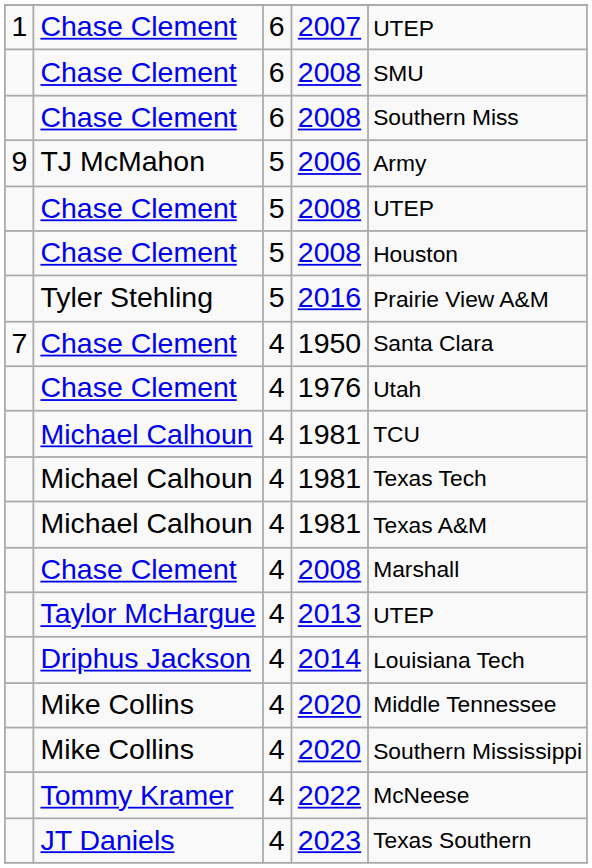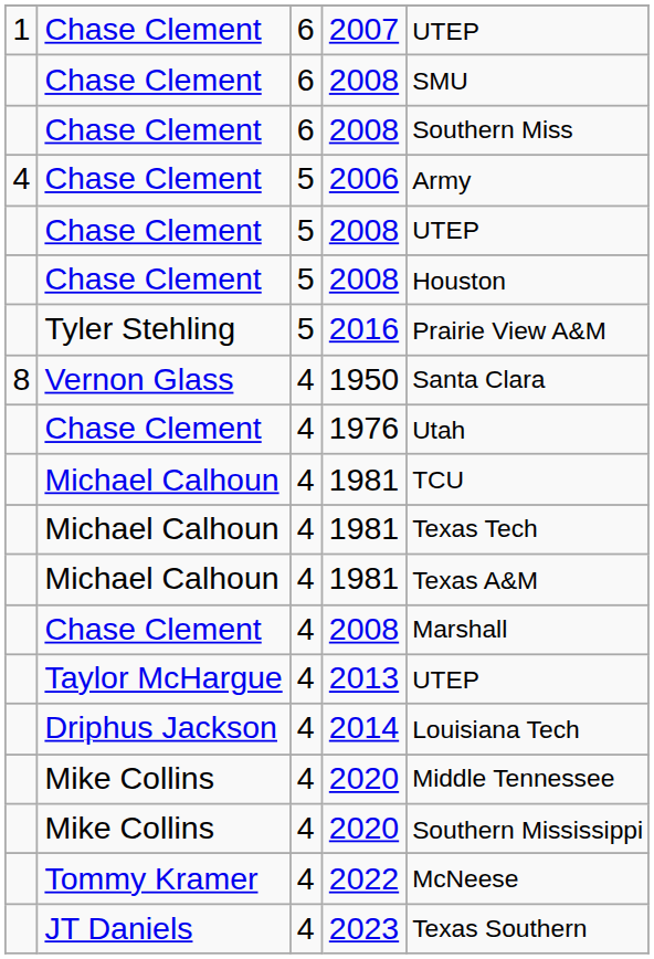 <table class="wikitable">
 <tr>
 </tr>
 <tr>
 <td>1</td>
 <td><a href='#'>Chase Clement</a></td>
 <td>6</td>
 <td><a href='#'>2007</a></td>
 <td style="font-size:80%;">UTEP</td>
 </tr>
 <tr>
 <td></td>
 <td><a href='#'>Chase Clement</a></td>
 <td>6</td>
 <td><a href='#'>2008</a></td>
 <td style="font-size:80%;">SMU</td>
 </tr>
 <tr>
 <td></td>
 <td><a href='#'>Chase Clement</a></td>
 <td>6</td>
 <td><a href='#'>2008</a></td>
 <td style="font-size:80%;">Southern Miss</td>
 </tr>
 <tr>
-<td>9</td>
-<td>TJ McMahon</td>
+<td>4</td>
+<td><a href='#'>Chase Clement</a></td>
 <td>5</td>
 <td><a href='#'>2006</a></td>
 <td style="font-size:80%;">Army</td>
 </tr>
 <tr>
 <td></td>
 <td><a href='#'>Chase Clement</a></td>
 <td>5</td>
 <td><a href='#'>2008</a></td>
 <td style="font-size:80%;">UTEP</td>
 </tr>
 <tr>
 <td></td>
 <td><a href='#'>Chase Clement</a></td>
 <td>5</td>
 <td><a href='#'>2008</a></td>
 <td style="font-size:80%;">Houston</td>
 </tr>
 <tr>
 <td></td>
 <td>Tyler Stehling</td>
 <td>5</td>
 <td><a href='#'>2016</a></td>
 <td style="font-size:80%;">Prairie View A&M</td>
 </tr>
 <tr>
-<td>7</td>
-<td><a href='#'>Chase Clement</a></td>
+<td>8</td>
+<td><a href='#'>Vernon Glass</a></td>
 <td>4</td>
 <td>1950</td>
 <td style="font-size:80%;">Santa Clara</td>
 </tr>
 <tr>
 <td></td>
 <td><a href='#'>Chase Clement</a></td>
 <td>4</td>
 <td>1976</td>
 <td style="font-size:80%;">Utah</td>
 </tr>
 <tr>
 <td></td>
 <td><a href='#'>Michael Calhoun</a></td>
 <td>4</td>
 <td>1981</td>
 <td style="font-size:80%;">TCU</td>
 </tr>
 <tr>
 <td></td>
 <td>Michael Calhoun</td>
 <td>4</td>
 <td>1981</td>
 <td style="font-size:80%;">Texas Tech</td>
 </tr>
 <tr>
 <td></td>
 <td>Michael Calhoun</td>
 <td>4</td>
 <td>1981</td>
 <td style="font-size:80%;">Texas A&M</td>
 </tr>
 <tr>
 <td></td>
 <td><a href='#'>Chase Clement</a></td>
 <td>4</td>
 <td><a href='#'>2008</a></td>
 <td style="font-size:80%;">Marshall</td>
 </tr>
 <tr>
 <td></td>
 <td><a href='#'>Taylor McHargue</a></td>
 <td>4</td>
 <td><a href='#'>2013</a></td>
 <td style="font-size:80%;">UTEP</td>
 </tr>
 <tr>
 <td></td>
 <td><a href='#'>Driphus Jackson</a></td>
 <td>4</td>
 <td><a href='#'>2014</a></td>
 <td style="font-size:80%;">Louisiana Tech</td>
 </tr>
 <tr>
 <td></td>
 <td>Mike Collins</td>
 <td>4</td>
 <td><a href='#'>2020</a></td>
 <td style="font-size:80%;">Middle Tennessee</td>
 </tr>
 <tr>
 <td></td>
 <td>Mike Collins</td>
 <td>4</td>
 <td><a href='#'>2020</a></td>
 <td style="font-size:80%;">Southern Mississippi</td>
 </tr>
 <tr>
 <td></td>
 <td><a href='#'>Tommy Kramer</a></td>
 <td>4</td>
 <td><a href='#'>2022</a></td>
 <td style="font-size:80%;">McNeese</td>
 </tr>
 <tr>
 <td></td>
 <td><a href='#'>JT Daniels</a></td>
 <td>4</td>
 <td><a href='#'>2023</a></td>
 <td style="font-size:80%;">Texas Southern</td>
 </tr>
 </table>
